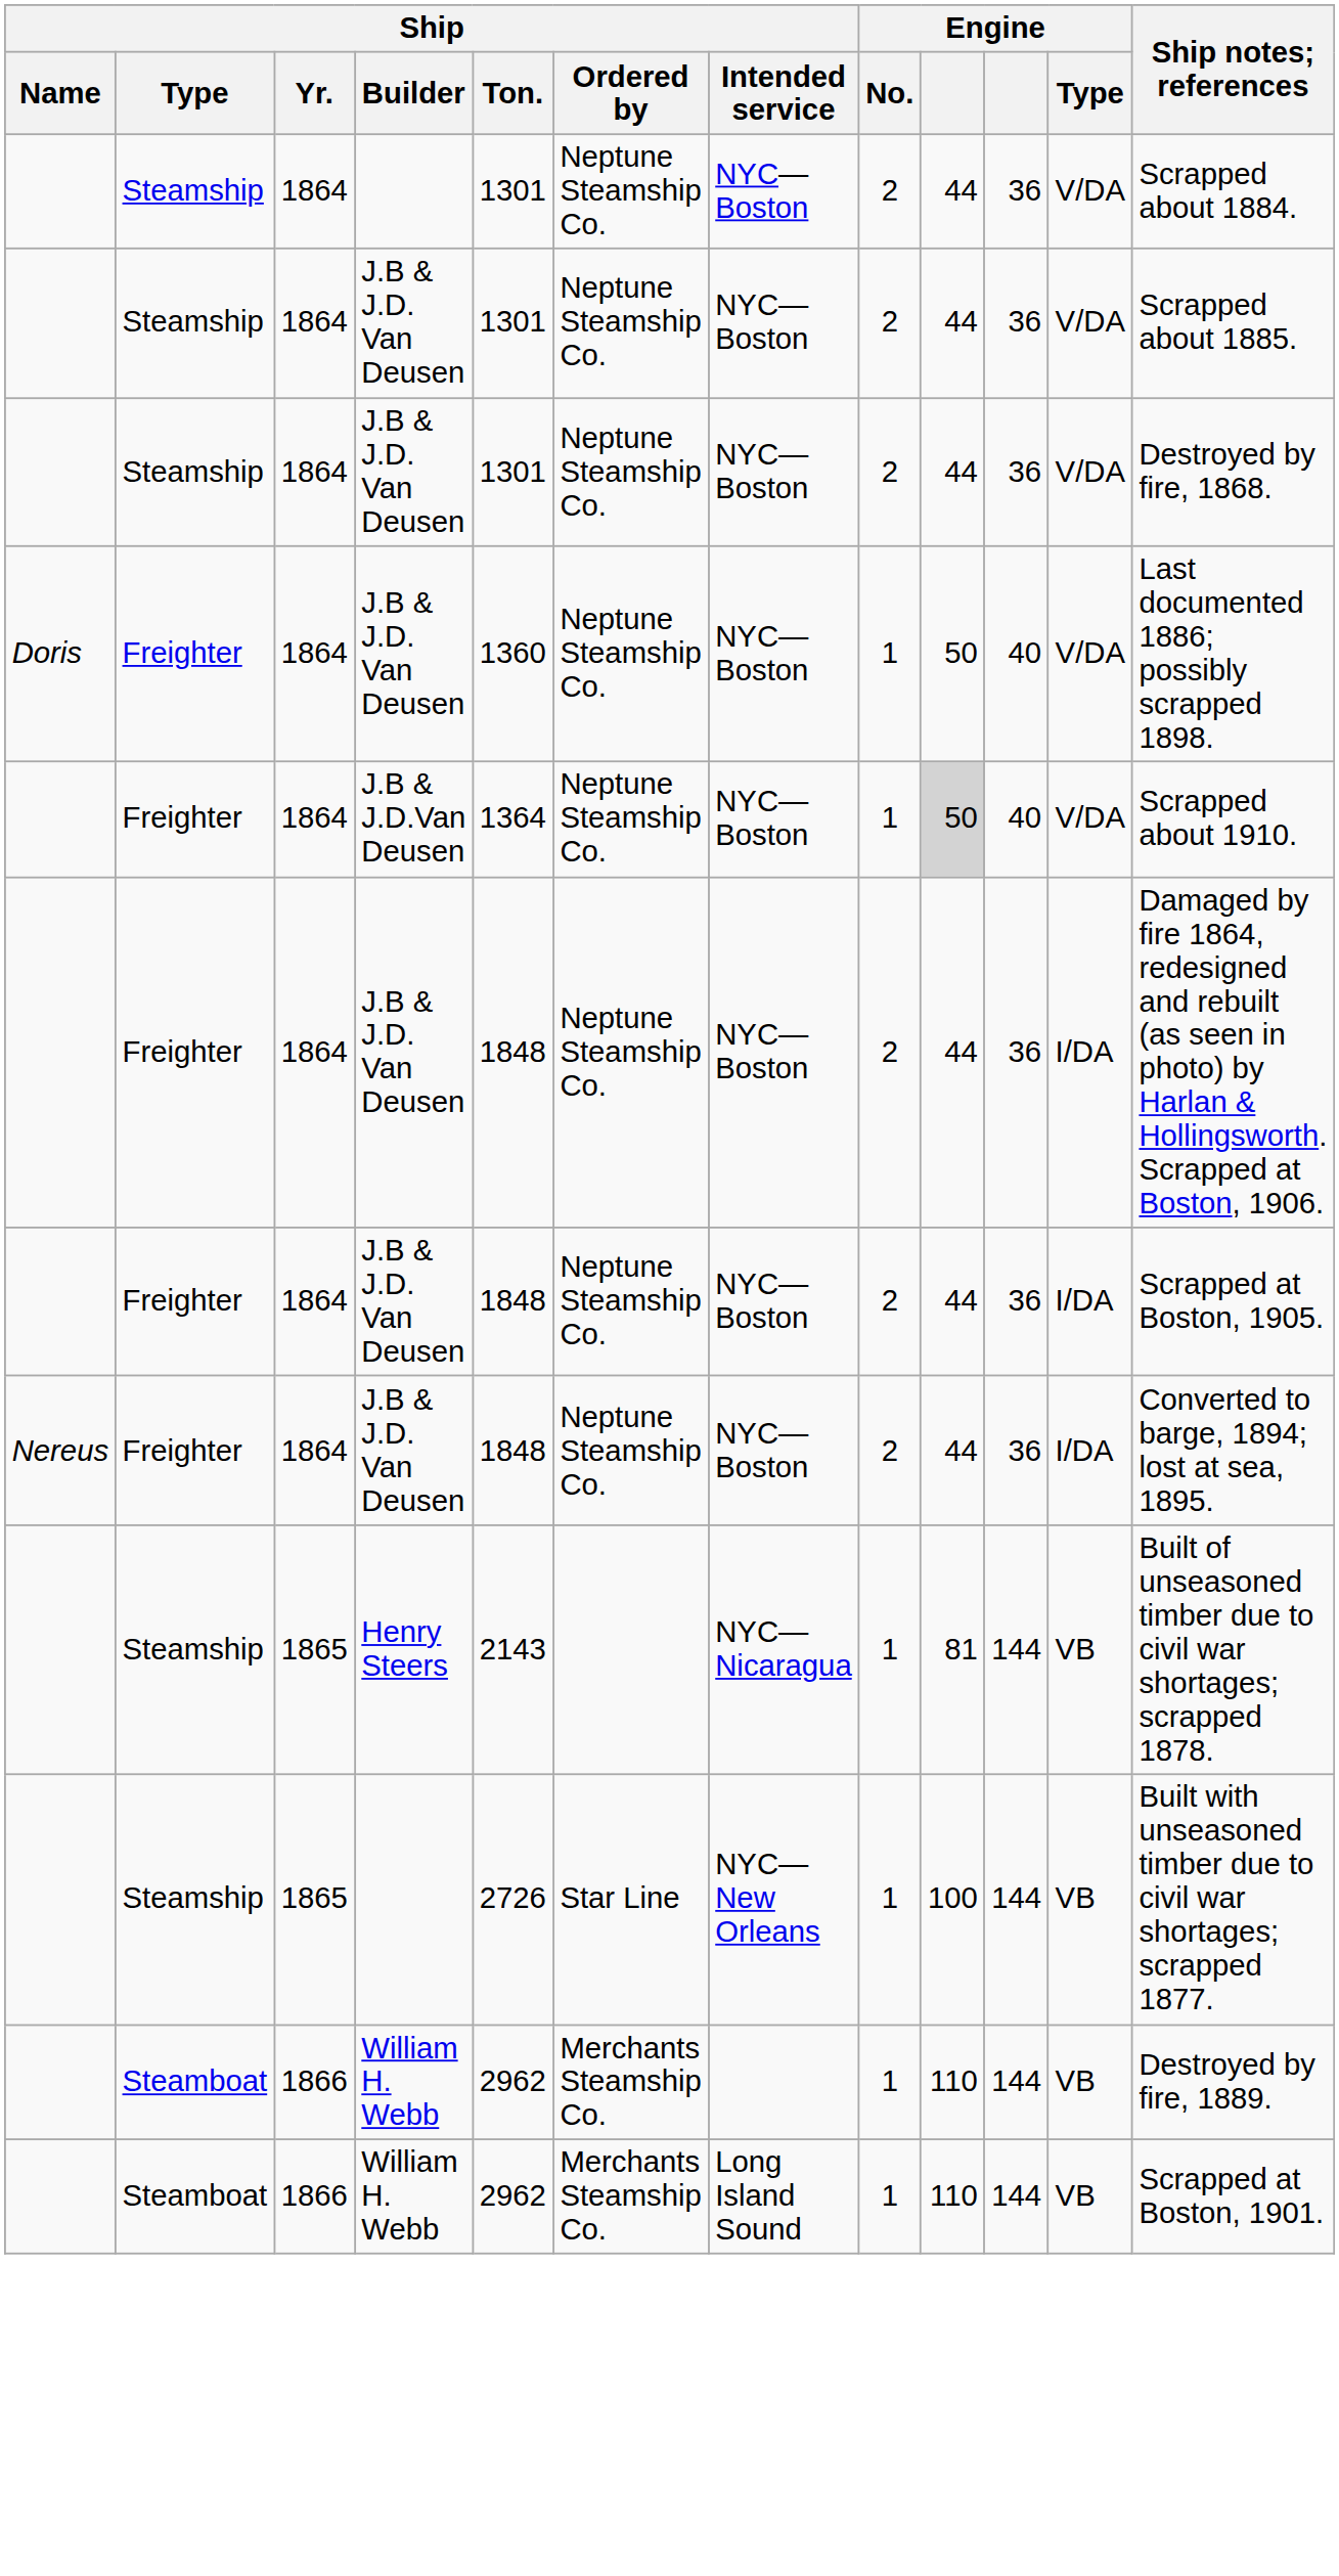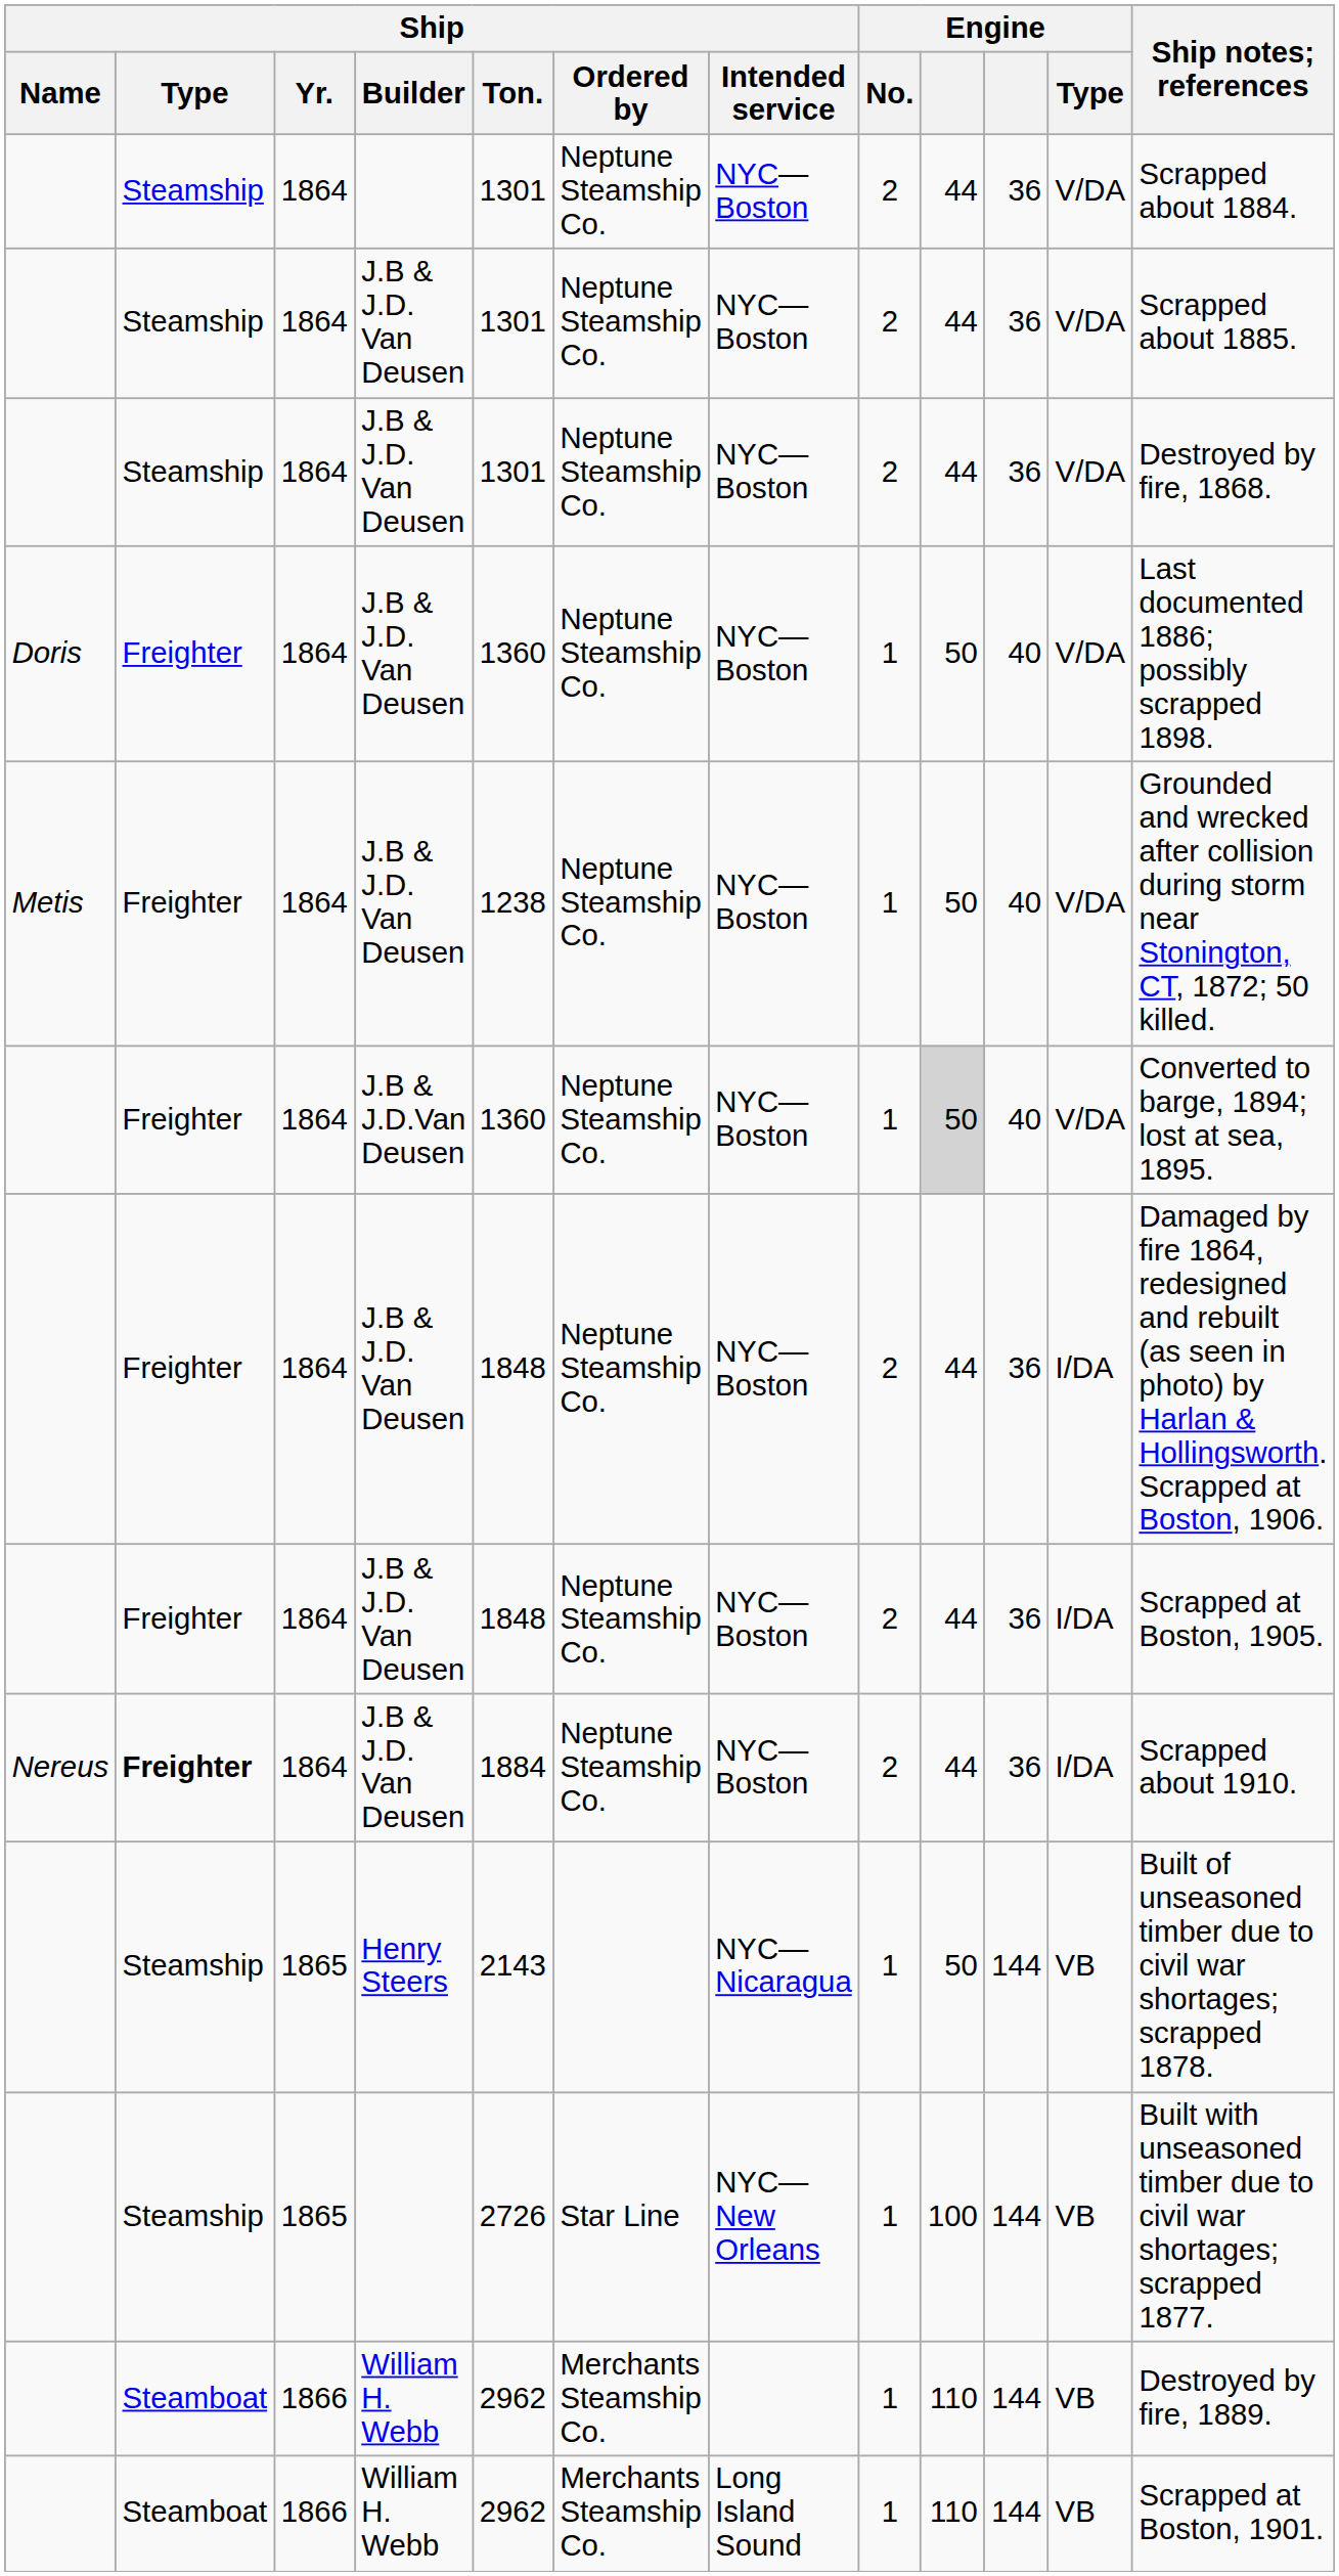 <table class="wikitable">
 <tr>
 <th rowspan="1" colspan="7">Ship</th>
 <th rowspan="1" colspan="4">Engine</th>
 <th rowspan="2" colspan="1">Ship notes; references</th>
 </tr>
 <tr>
 <th align="center">Name</th>
 <th align="center">Type</th>
 <th align="center">Yr.</th>
 <th align="left">Builder</th>
 <th align="center">Ton.</th>
 <th align="center">Ordered by</th>
 <th align="center">Intended service</th>
 <th align="center">No.</th>
 <th align="center"></th>
 <th align="center"></th>
 <th align="center">Type</th>
 </tr>
 <tr align="left">
 <td data-sort-value=electra></td>
 <td align="left"><a href='#'>Steamship</a></td>
 <td>1864</td>
 <td></td>
 <td align="right">1301</td>
 <td>Neptune Steamship Co.</td>
 <td><a href='#'>NYC</a>—<a href='#'>Boston</a></td>
 <td align="center">2</td>
 <td align="right">44</td>
 <td align="right">36</td>
 <td>V/DA</td>
 <td>Scrapped about 1884.</td>
 </tr>
 <tr align="left">
 <td data-sort-value="Galatea"></td>
 <td align="left">Steamship</td>
 <td>1864</td>
 <td>J.B & J.D. Van Deusen</td>
 <td align="right">1301</td>
 <td>Neptune Steamship Co.</td>
 <td>NYC—Boston</td>
 <td align="center">2</td>
 <td align="right">44</td>
 <td align="right">36</td>
 <td>V/DA</td>
 <td>Scrapped about 1885.</td>
 </tr>
 <tr align="left">
 <td></td>
 <td align="left">Steamship</td>
 <td>1864</td>
 <td>J.B & J.D. Van Deusen</td>
 <td align="right">1301</td>
 <td>Neptune Steamship Co.</td>
 <td>NYC—Boston</td>
 <td align="center">2</td>
 <td align="right">44</td>
 <td align="right">36</td>
 <td>V/DA</td>
 <td>Destroyed by fire, 1868.</td>
 </tr>
 <tr align="left">
 <td><em>Doris</em></td>
 <td align="left"><a href='#'>Freighter</a></td>
 <td>1864</td>
 <td>J.B & J.D. Van Deusen</td>
 <td align="right">1360</td>
 <td>Neptune Steamship Co.</td>
 <td>NYC—Boston</td>
 <td align="center">1</td>
 <td align="right">50</td>
 <td align="right">40</td>
 <td>V/DA</td>
 <td>Last documented 1886; possibly scrapped 1898.</td>
 </tr>
 <tr align="left">
+<td><em>Metis</em></td>
+<td align="left">Freighter</td>
+<td>1864</td>
+<td>J.B & J.D. Van Deusen</td>
+<td align="right">1238</td>
+<td>Neptune Steamship Co.</td>
+<td>NYC—Boston</td>
+<td align="center">1</td>
+<td align="right">50</td>
+<td align="right">40</td>
+<td>V/DA</td>
+<td>Grounded and wrecked after collision during storm near <a href='#'>Stonington, CT</a>, 1872; 50 killed.</td>
+</tr>
+<tr align="left">
 <td></td>
 <td align="left">Freighter</td>
 <td>1864</td>
 <td>J.B & J.D.Van Deusen</td>
-<td align="right">1364</td>
+<td align="right">1360</td>
 <td>Neptune Steamship Co.</td>
 <td>NYC—Boston</td>
 <td align="center">1</td>
 <td align="right" style="background: lightgrey;">50</td>
 <td align="right">40</td>
 <td>V/DA</td>
-<td>Scrapped about 1910.</td>
+<td>Converted to barge, 1894; lost at sea, 1895.</td>
 </tr>
 <tr align="left">
 <td></td>
 <td align="left">Freighter</td>
 <td>1864</td>
 <td>J.B & J.D. Van Deusen</td>
 <td align="right">1848</td>
 <td>Neptune Steamship Co.</td>
 <td>NYC—Boston</td>
 <td align="center">2</td>
 <td align="right">44</td>
 <td align="right">36</td>
 <td>I/DA</td>
 <td>Damaged by fire 1864,  redesigned and rebuilt (as seen in photo) by <a href='#'>Harlan & Hollingsworth</a>. Scrapped at <a href='#'>Boston</a>, 1906.</td>
 </tr>
 <tr align="left">
 <td data-sort-value=Neptune></td>
 <td align="left">Freighter</td>
 <td>1864</td>
 <td>J.B & J.D. Van Deusen</td>
 <td align="right">1848</td>
 <td>Neptune Steamship Co.</td>
 <td>NYC—Boston</td>
 <td align="center">2</td>
 <td align="right">44</td>
 <td align="right">36</td>
 <td>I/DA</td>
 <td>Scrapped at Boston, 1905.</td>
 </tr>
 <tr align="left">
 <td><em>Nereus</em></td>
-<td align="left">Freighter</td>
+<td align="left"><strong>Freighter</strong></td>
 <td>1864</td>
 <td>J.B & J.D. Van Deusen</td>
-<td align="right">1848</td>
+<td align="right">1884</td>
 <td>Neptune Steamship Co.</td>
 <td>NYC—Boston</td>
 <td align="center">2</td>
 <td align="right">44</td>
 <td align="right">36</td>
 <td>I/DA</td>
-<td>Converted to barge, 1894; lost at sea, 1895.</td>
+<td>Scrapped about 1910.</td>
 </tr>
 <tr align="left">
 <td></td>
 <td align="left">Steamship</td>
 <td>1865</td>
 <td><a href='#'>Henry Steers</a></td>
 <td align="right">2143</td>
 <td></td>
 <td>NYC—<a href='#'>Nicaragua</a></td>
 <td align="center">1</td>
-<td align="right">81</td>
+<td align="right">50</td>
 <td align="right">144</td>
 <td>VB</td>
 <td>Built of unseasoned timber due to civil war shortages; scrapped 1878.</td>
 </tr>
 <tr align="left">
 <td data-sort-value=Rising Star></td>
 <td align="left">Steamship</td>
 <td>1865</td>
 <td></td>
 <td align="right">2726</td>
 <td>Star Line</td>
 <td>NYC—<a href='#'>New Orleans</a></td>
 <td align="center">1</td>
 <td align="right">100</td>
 <td align="right">144</td>
 <td>VB</td>
 <td>Built with unseasoned timber due to civil war shortages; scrapped 1877.</td>
 </tr>
 <tr align="left">
 <td data-sort-value=Bristol></td>
 <td align="left"><a href='#'>Steamboat</a></td>
 <td>1866</td>
 <td><a href='#'>William H. Webb</a></td>
 <td align="right">2962</td>
 <td>Merchants Steamship Co.</td>
 <td></td>
 <td align="center">1</td>
 <td align="right">110</td>
 <td align="right">144</td>
 <td>VB</td>
 <td>Destroyed by fire, 1889.</td>
 </tr>
 <tr align="left">
 <td data-sort-value=Providence></td>
 <td align="left">Steamboat</td>
 <td>1866</td>
 <td>William H. Webb</td>
 <td align="right">2962</td>
 <td>Merchants Steamship Co.</td>
 <td>Long Island Sound</td>
 <td align="center">1</td>
 <td align="right">110</td>
 <td align="right">144</td>
 <td>VB</td>
 <td>Scrapped at Boston, 1901.</td>
 </tr>
 </table>
